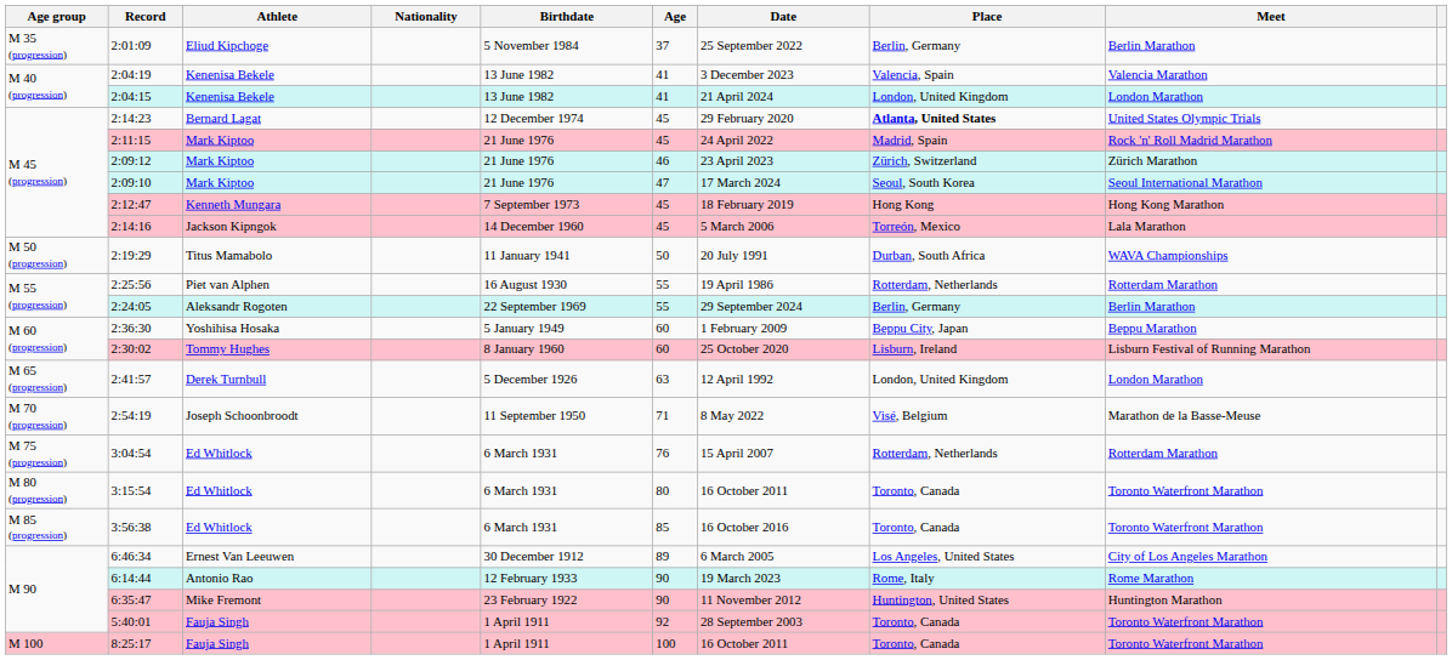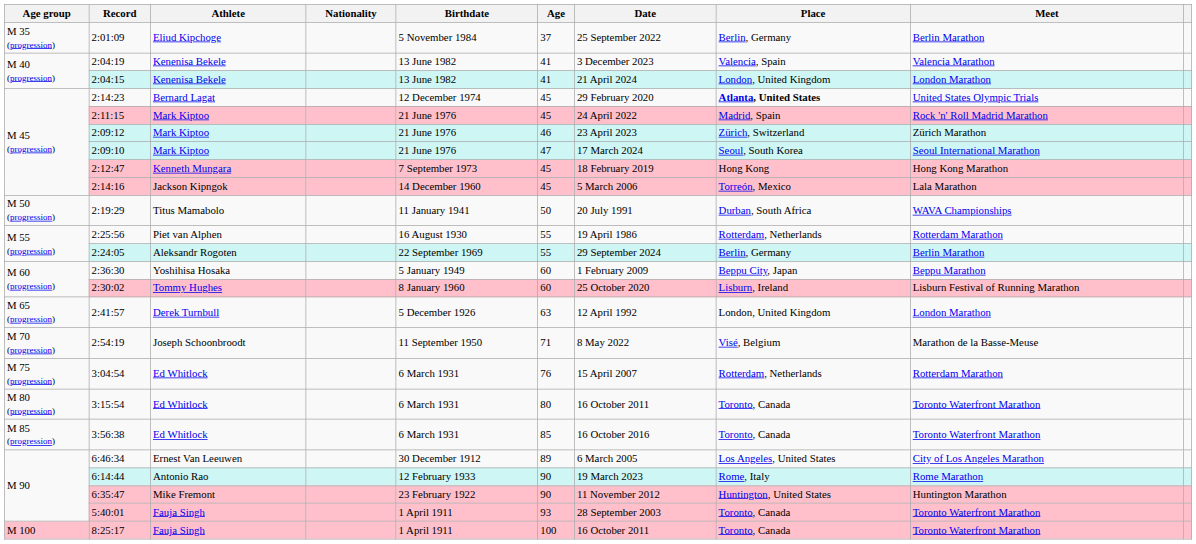 <table class="wikitable" style="font-size:90%; width: 100%;">
 <tr>
 <th>Age group</th>
 <th>Record</th>
 <th>Athlete</th>
 <th>Nationality</th>
 <th>Birthdate</th>
 <th>Age</th>
 <th>Date</th>
 <th>Place</th>
 <th>Meet</th>
 <th></th>
 </tr>
 <tr>
 <td>M 35 <br><small>(<a href='#'>progression</a>)</small></td>
 <td>2:01:09</td>
 <td><a href='#'>Eliud Kipchoge</a></td>
 <td></td>
 <td>5 November 1984</td>
 <td>37</td>
 <td>25 September 2022</td>
 <td><a href='#'>Berlin</a>, Germany</td>
 <td><a href='#'>Berlin Marathon</a></td>
 <td></td>
 </tr>
 <tr>
 <td rowspan=2>M 40 <br><small>(<a href='#'>progression</a>)</small></td>
 <td>2:04:19</td>
 <td><a href='#'>Kenenisa Bekele</a></td>
 <td></td>
 <td>13 June 1982</td>
 <td>41</td>
 <td>3 December 2023</td>
 <td><a href='#'>Valencia</a>, Spain</td>
 <td><a href='#'>Valencia Marathon</a></td>
 <td></td>
 </tr>
 <tr style="background:#cef6f5;">
 <td>2:04:15</td>
 <td><a href='#'>Kenenisa Bekele</a></td>
 <td></td>
 <td>13 June 1982</td>
 <td>41</td>
 <td>21 April 2024</td>
 <td><a href='#'>London</a>, United Kingdom</td>
 <td><a href='#'>London Marathon</a></td>
 <td></td>
 </tr>
 <tr>
 <td rowspan=6>M 45 <br><small>(<a href='#'>progression</a>)</small></td>
 <td>2:14:23</td>
 <td><a href='#'>Bernard Lagat</a></td>
 <td></td>
 <td>12 December 1974</td>
 <td>45</td>
 <td>29 February 2020</td>
 <td><strong><a href='#'>Atlanta</a>, United States</strong></td>
 <td><a href='#'>United States Olympic Trials</a></td>
 <td></td>
 </tr>
 <tr style="background:pink;">
 <td>2:11:15</td>
 <td><a href='#'>Mark Kiptoo</a></td>
 <td></td>
 <td>21 June 1976</td>
 <td>45</td>
 <td>24 April 2022</td>
 <td><a href='#'>Madrid</a>, Spain</td>
 <td><a href='#'>Rock 'n' Roll Madrid Marathon</a></td>
 <td></td>
 </tr>
 <tr style="background:#cef6f5;">
 <td>2:09:12</td>
 <td><a href='#'>Mark Kiptoo</a></td>
 <td></td>
 <td>21 June 1976</td>
 <td>46</td>
 <td>23 April 2023</td>
 <td><a href='#'>Zürich</a>, Switzerland</td>
 <td>Zürich Marathon</td>
 <td></td>
 </tr>
 <tr style="background:#cef6f5;">
 <td>2:09:10</td>
 <td><a href='#'>Mark Kiptoo</a></td>
 <td></td>
 <td>21 June 1976</td>
 <td>47</td>
 <td>17 March 2024</td>
 <td><a href='#'>Seoul</a>, South Korea</td>
 <td><a href='#'>Seoul International Marathon</a></td>
 <td></td>
 </tr>
 <tr style="background:pink;">
 <td>2:12:47</td>
 <td><a href='#'>Kenneth Mungara</a></td>
 <td></td>
 <td>7 September 1973</td>
 <td>45</td>
 <td>18 February 2019</td>
 <td>Hong Kong</td>
 <td>Hong Kong Marathon</td>
 <td></td>
 </tr>
 <tr style="background:pink;">
 <td>2:14:16</td>
 <td>Jackson Kipngok</td>
 <td></td>
 <td>14 December 1960</td>
 <td>45</td>
 <td>5 March 2006</td>
 <td><a href='#'>Torreón</a>, Mexico</td>
 <td>Lala Marathon</td>
 <td></td>
 </tr>
 <tr>
 <td>M 50 <br><small>(<a href='#'>progression</a>)</small></td>
 <td>2:19:29</td>
 <td>Titus Mamabolo</td>
 <td></td>
 <td>11 January 1941</td>
 <td>50</td>
 <td>20 July 1991</td>
 <td><a href='#'>Durban</a>, South Africa</td>
 <td><a href='#'>WAVA Championships</a></td>
 <td></td>
 </tr>
 <tr>
 <td rowspan=2>M 55 <br><small>(<a href='#'>progression</a>)</small></td>
 <td>2:25:56</td>
 <td>Piet van Alphen</td>
 <td></td>
 <td>16 August 1930</td>
 <td>55</td>
 <td>19 April 1986</td>
 <td><a href='#'>Rotterdam</a>, Netherlands</td>
 <td><a href='#'>Rotterdam Marathon</a></td>
 <td></td>
 </tr>
 <tr style="background:#cef6f5;">
 <td>2:24:05</td>
 <td>Aleksandr Rogoten</td>
 <td></td>
 <td>22 September 1969</td>
 <td>55</td>
 <td>29 September 2024</td>
 <td><a href='#'>Berlin</a>, Germany</td>
 <td><a href='#'>Berlin Marathon</a></td>
 <td></td>
 </tr>
 <tr>
 <td rowspan=2>M 60 <br><small>(<a href='#'>progression</a>)</small></td>
 <td>2:36:30</td>
 <td>Yoshihisa Hosaka</td>
 <td></td>
 <td>5 January 1949</td>
 <td>60</td>
 <td>1 February 2009</td>
 <td><a href='#'>Beppu City</a>, Japan</td>
 <td><a href='#'>Beppu Marathon</a></td>
 <td></td>
 </tr>
 <tr style="background:pink;">
 <td>2:30:02</td>
 <td><a href='#'>Tommy Hughes</a></td>
 <td></td>
 <td>8 January 1960</td>
 <td>60</td>
 <td>25 October 2020</td>
 <td><a href='#'>Lisburn</a>, Ireland</td>
 <td>Lisburn Festival of Running Marathon</td>
 <td></td>
 </tr>
 <tr>
 <td>M 65 <br><small>(<a href='#'>progression</a>)</small></td>
 <td>2:41:57</td>
 <td><a href='#'>Derek Turnbull</a></td>
 <td></td>
 <td>5 December 1926</td>
 <td>63</td>
 <td>12 April 1992</td>
 <td>London, United Kingdom</td>
 <td><a href='#'>London Marathon</a></td>
 <td></td>
 </tr>
 <tr>
 <td>M 70 <br><small>(<a href='#'>progression</a>)</small></td>
 <td>2:54:19</td>
 <td>Joseph Schoonbroodt</td>
 <td></td>
 <td>11 September 1950</td>
 <td>71</td>
 <td>8 May 2022</td>
 <td><a href='#'>Visé</a>, Belgium</td>
 <td>Marathon de la Basse-Meuse</td>
 <td></td>
 </tr>
 <tr>
 <td>M 75 <br><small>(<a href='#'>progression</a>)</small></td>
 <td>3:04:54</td>
 <td><a href='#'>Ed Whitlock</a></td>
 <td></td>
 <td>6 March 1931</td>
 <td>76</td>
 <td>15 April 2007</td>
 <td><a href='#'>Rotterdam</a>, Netherlands</td>
 <td><a href='#'>Rotterdam Marathon</a></td>
 <td></td>
 </tr>
 <tr>
 <td>M 80 <br><small>(<a href='#'>progression</a>)</small></td>
 <td>3:15:54</td>
 <td><a href='#'>Ed Whitlock</a></td>
 <td></td>
 <td>6 March 1931</td>
 <td>80</td>
 <td>16 October 2011</td>
 <td><a href='#'>Toronto</a>, Canada</td>
 <td><a href='#'>Toronto Waterfront Marathon</a></td>
 <td></td>
 </tr>
 <tr>
 <td>M 85 <br><small>(<a href='#'>progression</a>)</small></td>
 <td>3:56:38</td>
 <td><a href='#'>Ed Whitlock</a></td>
 <td></td>
 <td>6 March 1931</td>
 <td>85</td>
 <td>16 October 2016</td>
 <td><a href='#'>Toronto</a>, Canada</td>
 <td><a href='#'>Toronto Waterfront Marathon</a></td>
 <td></td>
 </tr>
 <tr>
 <td rowspan=4>M 90</td>
 <td>6:46:34</td>
 <td>Ernest Van Leeuwen</td>
 <td></td>
 <td>30 December 1912</td>
 <td>89</td>
 <td>6 March 2005</td>
 <td><a href='#'>Los Angeles</a>, United States</td>
 <td><a href='#'>City of Los Angeles Marathon</a></td>
 <td></td>
 </tr>
 <tr style="background:#cef6f5;">
 <td>6:14:44</td>
 <td>Antonio Rao</td>
 <td></td>
 <td>12 February 1933</td>
 <td>90</td>
 <td>19 March 2023</td>
 <td><a href='#'>Rome</a>, Italy</td>
 <td><a href='#'>Rome Marathon</a></td>
 <td></td>
 </tr>
 <tr style="background:pink;">
 <td>6:35:47</td>
 <td>Mike Fremont</td>
 <td></td>
 <td>23 February 1922</td>
 <td>90</td>
 <td>11 November 2012</td>
 <td><a href='#'>Huntington</a>, United States</td>
 <td>Huntington Marathon</td>
 <td></td>
 </tr>
 <tr style="background:pink;">
 <td>5:40:01</td>
 <td><a href='#'>Fauja Singh</a></td>
 <td></td>
 <td>1 April 1911</td>
-<td>92</td>
+<td>93</td>
 <td>28 September 2003</td>
 <td><a href='#'>Toronto</a>, Canada</td>
 <td><a href='#'>Toronto Waterfront Marathon</a></td>
 <td></td>
 </tr>
 <tr style="background:pink;">
 <td>M 100</td>
 <td>8:25:17</td>
 <td><a href='#'>Fauja Singh</a></td>
 <td></td>
 <td>1 April 1911</td>
 <td>100</td>
 <td>16 October 2011</td>
 <td><a href='#'>Toronto</a>, Canada</td>
 <td><a href='#'>Toronto Waterfront Marathon</a></td>
 <td></td>
 </tr>
 </table>
